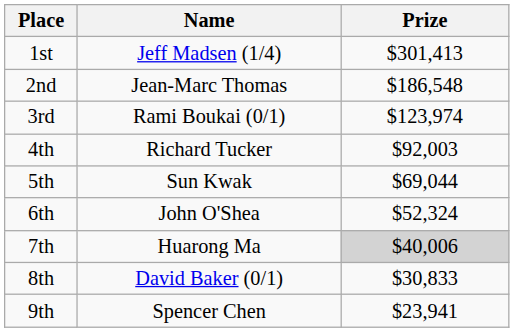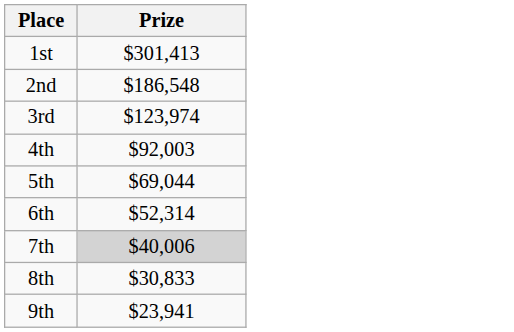 <table class="wikitable">
 <tr>
 <th width="50">Place</th>
-<th width="200">Name</th>
 <th width="125">Prize</th>
 </tr>
 <tr>
 <td align = "center">1st</td>
-<td align = "center"><a href='#'>Jeff Madsen</a> (1/4)</td>
 <td align = "center">$301,413</td>
 </tr>
 <tr>
 <td align = "center">2nd</td>
-<td align = "center">Jean-Marc Thomas</td>
 <td align = "center">$186,548</td>
 </tr>
 <tr>
 <td align = "center">3rd</td>
-<td align = "center">Rami Boukai (0/1)</td>
 <td align = "center">$123,974</td>
 </tr>
 <tr>
 <td align = "center">4th</td>
-<td align = "center">Richard Tucker</td>
 <td align = "center">$92,003</td>
 </tr>
 <tr>
 <td align = "center">5th</td>
-<td align = "center">Sun Kwak</td>
 <td align = "center">$69,044</td>
 </tr>
 <tr>
 <td align = "center">6th</td>
-<td align = "center">John O'Shea</td>
-<td align = "center">$52,324</td>
+<td align = "center">$52,314</td>
 </tr>
 <tr>
 <td align = "center">7th</td>
-<td align = "center">Huarong Ma</td>
 <td align = "center" style="background: lightgrey;">$40,006</td>
 </tr>
 <tr>
 <td align = "center">8th</td>
-<td align = "center"><a href='#'>David Baker</a> (0/1)</td>
 <td align = "center">$30,833</td>
 </tr>
 <tr>
 <td align = "center">9th</td>
-<td align = "center">Spencer Chen</td>
 <td align = "center">$23,941</td>
 </tr>
 </table>
